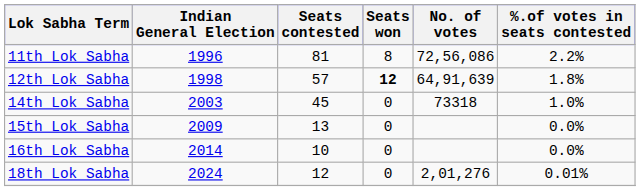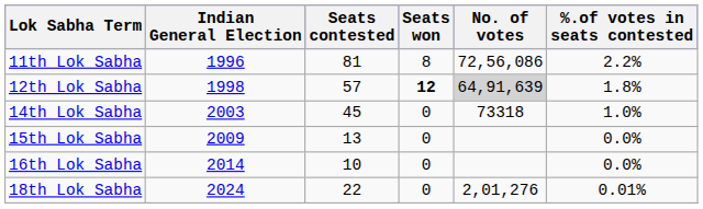 <table class="wikitable sortable" style="text-align:center;">
 <tr style="background:#00f;">
 <th>Lok Sabha Term</th>
 <th>Indian<br>General Election</th>
 <th>Seats<br>contested</th>
 <th>Seats<br>won</th>
 <th>No. of<br> votes</th>
 <th>%.of votes in<br>seats contested</th>
 </tr>
 <tr>
 <td><a href='#'>11th Lok Sabha</a></td>
 <td><a href='#'>1996</a></td>
 <td>81</td>
 <td>8</td>
 <td>72,56,086</td>
 <td>2.2%</td>
 </tr>
 <tr>
 <td><a href='#'>12th Lok Sabha</a></td>
 <td><a href='#'>1998</a></td>
 <td>57</td>
 <td><strong>12</strong></td>
-<td>64,91,639</td>
+<td style="background: lightgrey;">64,91,639</td>
 <td>1.8%</td>
 </tr>
 <tr>
 <td><a href='#'>14th Lok Sabha</a></td>
 <td><a href='#'>2003</a></td>
 <td>45</td>
 <td>0</td>
 <td>73318</td>
 <td>1.0%</td>
 </tr>
 <tr>
 <td><a href='#'>15th Lok Sabha</a></td>
 <td><a href='#'>2009</a></td>
 <td>13</td>
 <td>0</td>
 <td></td>
 <td>0.0%</td>
 </tr>
 <tr>
 <td><a href='#'>16th Lok Sabha</a></td>
 <td><a href='#'>2014</a></td>
 <td>10</td>
 <td>0</td>
 <td></td>
 <td>0.0%</td>
 </tr>
 <tr>
 <td><a href='#'>18th Lok Sabha</a></td>
 <td><a href='#'>2024</a></td>
-<td>12</td>
+<td>22</td>
 <td>0</td>
 <td>2,01,276</td>
 <td>0.01%</td>
 </tr>
 <tr>
 </tr>
 </table>
